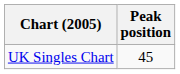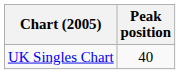 <table class="wikitable">
 <tr>
 <th align="center">Chart (2005)</th>
 <th align="center">Peak<br>position</th>
 </tr>
 <tr>
 <td align="left"><a href='#'>UK Singles Chart</a></td>
-<td align="center">45</td>
+<td align="center">40</td>
 </tr>
 </table>
